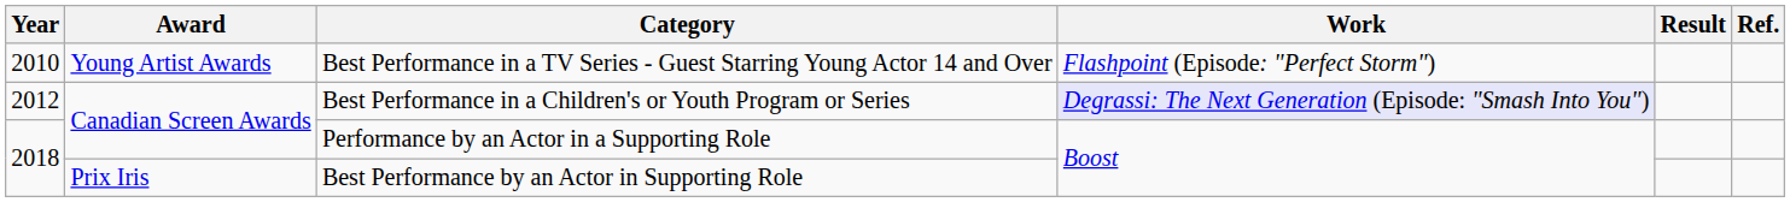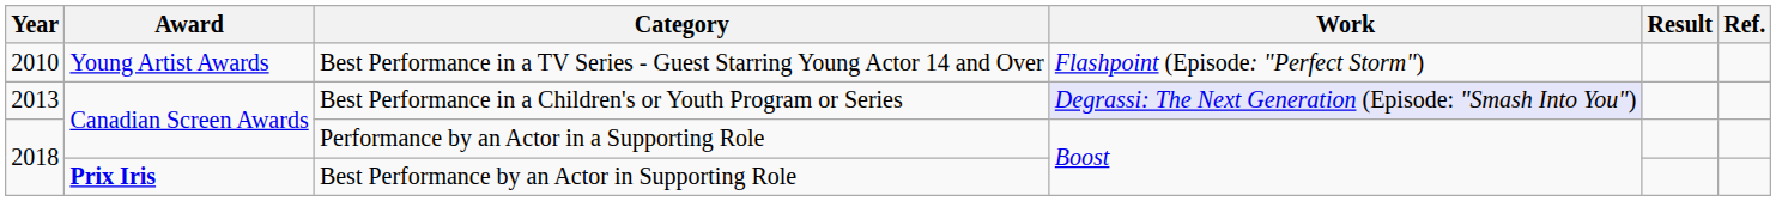 <table class="wikitable">
 <tr>
 <th>Year</th>
 <th>Award</th>
 <th>Category</th>
 <th>Work</th>
 <th>Result</th>
 <th>Ref.</th>
 </tr>
 <tr>
 <td>2010</td>
 <td><a href='#'>Young Artist Awards</a></td>
 <td>Best Performance in a TV Series - Guest Starring Young Actor 14 and Over</td>
 <td><em><a href='#'>Flashpoint</a></em> (Episode<em>: "Perfect Storm"</em>)</td>
 <td></td>
 <td></td>
 </tr>
 <tr>
-<td>2012</td>
+<td>2013</td>
 <td rowspan="2"><a href='#'>Canadian Screen Awards</a></td>
 <td>Best Performance in a Children's or Youth Program or Series</td>
 <td style="background: lavender;"><em><a href='#'>Degrassi: The Next Generation</a></em> (Episode: <em>"Smash Into You"</em>)</td>
 <td></td>
 <td></td>
 </tr>
 <tr>
 <td rowspan="2">2018</td>
 <td>Performance by an Actor in a Supporting Role</td>
 <td rowspan="2"><em><a href='#'>Boost</a></em></td>
 <td></td>
 <td></td>
 </tr>
 <tr>
-<td><a href='#'>Prix Iris</a></td>
+<td><strong><a href='#'>Prix Iris</a></strong></td>
 <td>Best Performance by an Actor in Supporting Role</td>
 <td></td>
 <td></td>
 </tr>
 </table>
